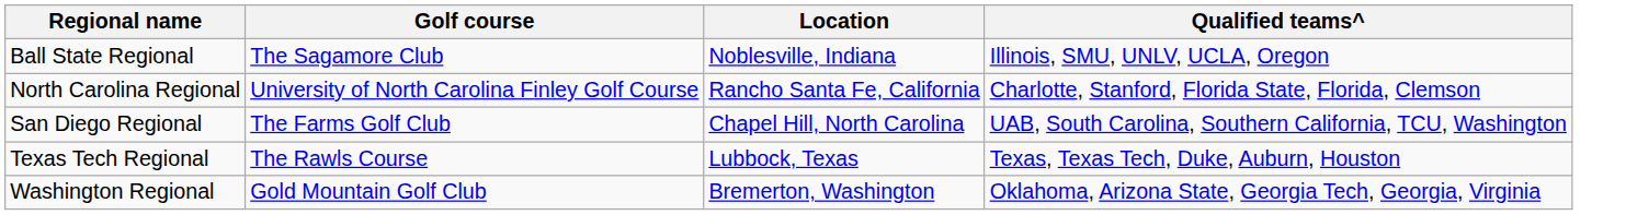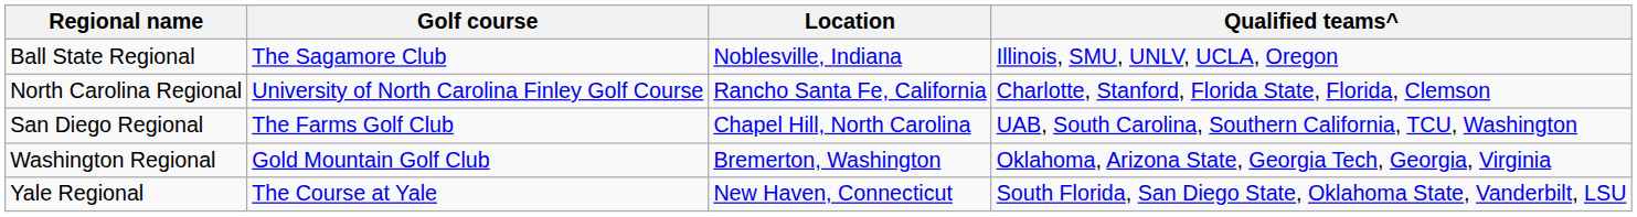 <table class="wikitable">
 <tr>
 <th>Regional name</th>
 <th>Golf course</th>
 <th>Location</th>
 <th>Qualified teams^</th>
 </tr>
 <tr>
 <td>Ball State Regional</td>
 <td><a href='#'>The Sagamore Club</a></td>
 <td><a href='#'>Noblesville, Indiana</a></td>
 <td><a href='#'>Illinois</a>, <a href='#'>SMU</a>, <a href='#'>UNLV</a>, <a href='#'>UCLA</a>, <a href='#'>Oregon</a></td>
 </tr>
 <tr>
 <td>North Carolina Regional</td>
 <td><a href='#'>University of North Carolina Finley Golf Course</a></td>
 <td><a href='#'>Rancho Santa Fe, California</a></td>
 <td><a href='#'>Charlotte</a>, <a href='#'>Stanford</a>, <a href='#'>Florida State</a>, <a href='#'>Florida</a>, <a href='#'>Clemson</a></td>
 </tr>
 <tr>
 <td>San Diego Regional</td>
 <td><a href='#'>The Farms Golf Club</a></td>
 <td><a href='#'>Chapel Hill, North Carolina</a></td>
 <td><a href='#'>UAB</a>, <a href='#'>South Carolina</a>, <a href='#'>Southern California</a>, <a href='#'>TCU</a>, <a href='#'>Washington</a></td>
 </tr>
 <tr>
-<td>Texas Tech Regional</td>
-<td><a href='#'>The Rawls Course</a></td>
-<td><a href='#'>Lubbock, Texas</a></td>
-<td><a href='#'>Texas</a>, <a href='#'>Texas Tech</a>, <a href='#'>Duke</a>, <a href='#'>Auburn</a>, <a href='#'>Houston</a></td>
-</tr>
-<tr>
 <td>Washington Regional</td>
 <td><a href='#'>Gold Mountain Golf Club</a></td>
 <td><a href='#'>Bremerton, Washington</a></td>
 <td><a href='#'>Oklahoma</a>, <a href='#'>Arizona State</a>, <a href='#'>Georgia Tech</a>, <a href='#'>Georgia</a>, <a href='#'>Virginia</a></td>
 </tr>
+<tr>
+<td>Yale Regional</td>
+<td><a href='#'>The Course at Yale</a></td>
+<td><a href='#'>New Haven, Connecticut</a></td>
+<td><a href='#'>South Florida</a>, <a href='#'>San Diego State</a>, <a href='#'>Oklahoma State</a>, <a href='#'>Vanderbilt</a>, <a href='#'>LSU</a></td>
+</tr>
 </table>
